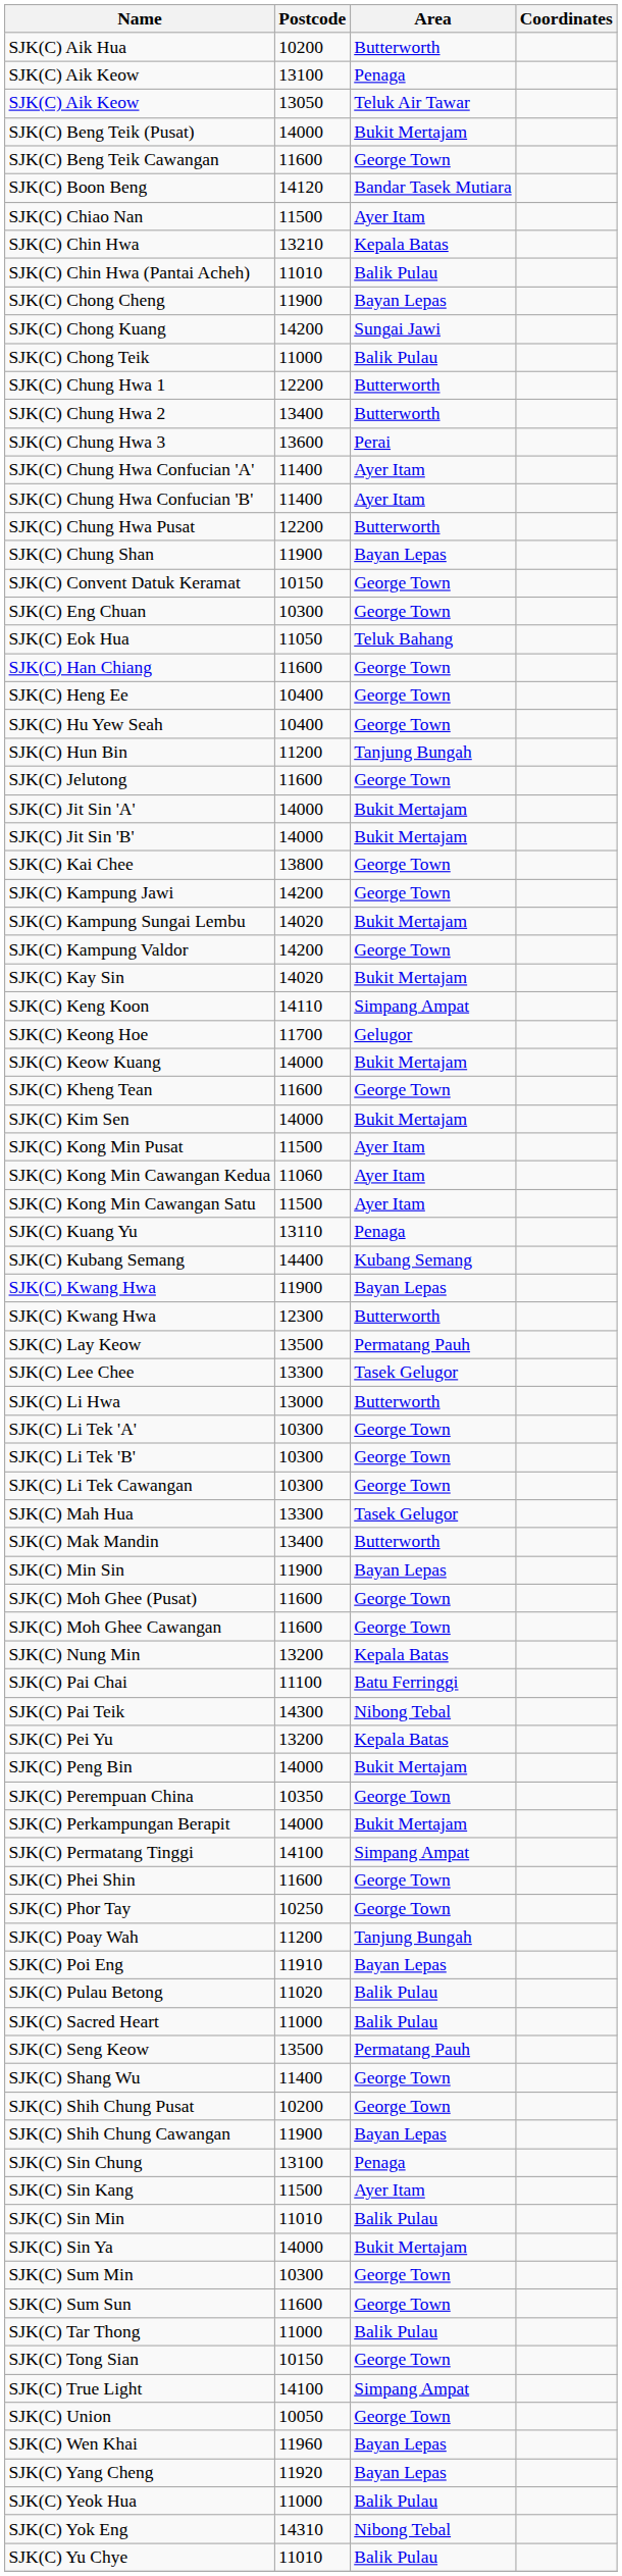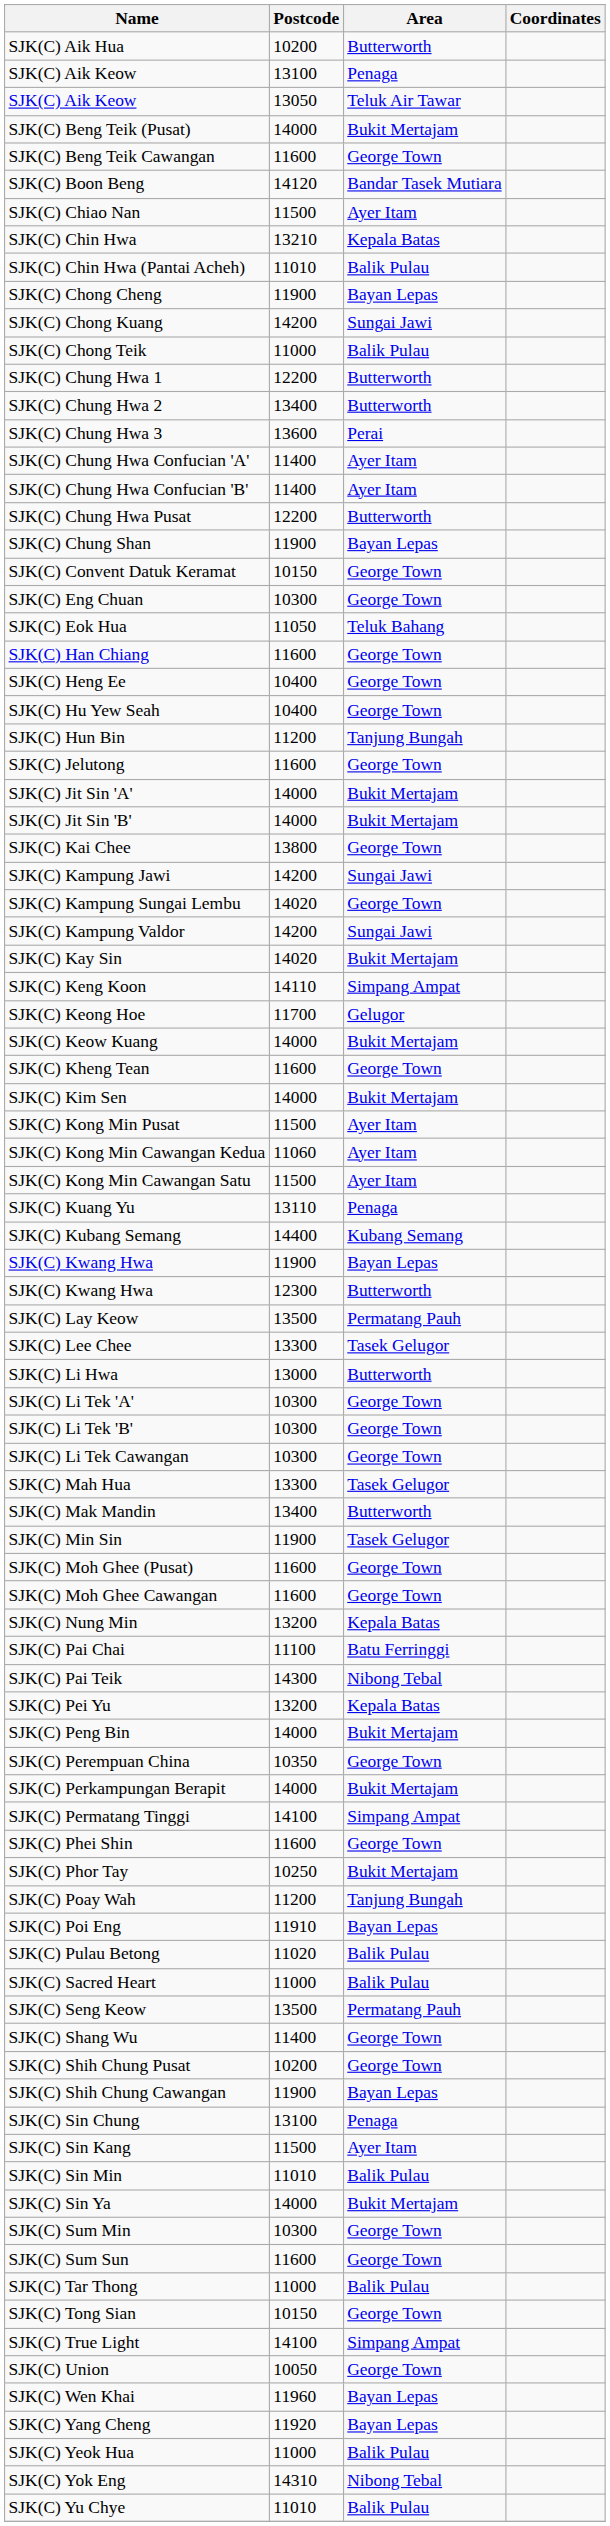 <table class="wikitable sortable">
 <tr>
 <th>Name</th>
 <th>Postcode</th>
 <th>Area</th>
 <th>Coordinates</th>
 </tr>
 <tr>
 <td>SJK(C) Aik Hua</td>
 <td>10200</td>
 <td><a href='#'>Butterworth</a></td>
 <td></td>
 </tr>
 <tr>
 <td>SJK(C) Aik Keow</td>
 <td>13100</td>
 <td><a href='#'>Penaga</a></td>
 <td></td>
 </tr>
 <tr>
 <td><a href='#'>SJK(C) Aik Keow</a></td>
 <td>13050</td>
 <td><a href='#'>Teluk Air Tawar</a></td>
 <td></td>
 </tr>
 <tr>
 <td>SJK(C) Beng Teik  (Pusat)</td>
 <td>14000</td>
 <td><a href='#'>Bukit Mertajam</a></td>
 <td></td>
 </tr>
 <tr>
 <td>SJK(C) Beng Teik Cawangan</td>
 <td>11600</td>
 <td><a href='#'>George Town</a></td>
 <td></td>
 </tr>
 <tr>
 <td>SJK(C) Boon Beng</td>
 <td>14120</td>
 <td><a href='#'>Bandar Tasek Mutiara</a></td>
 <td></td>
 </tr>
 <tr>
 <td>SJK(C) Chiao Nan</td>
 <td>11500</td>
 <td><a href='#'>Ayer Itam</a></td>
 <td></td>
 </tr>
 <tr>
 <td>SJK(C) Chin Hwa</td>
 <td>13210</td>
 <td><a href='#'>Kepala Batas</a></td>
 <td></td>
 </tr>
 <tr>
 <td>SJK(C) Chin Hwa  (Pantai Acheh)</td>
 <td>11010</td>
 <td><a href='#'>Balik Pulau</a></td>
 <td></td>
 </tr>
 <tr>
 <td>SJK(C) Chong Cheng</td>
 <td>11900</td>
 <td><a href='#'>Bayan Lepas</a></td>
 <td></td>
 </tr>
 <tr>
 <td>SJK(C) Chong Kuang</td>
 <td>14200</td>
 <td><a href='#'>Sungai Jawi</a></td>
 <td></td>
 </tr>
 <tr>
 <td>SJK(C) Chong Teik</td>
 <td>11000</td>
 <td><a href='#'>Balik Pulau</a></td>
 <td></td>
 </tr>
 <tr>
 <td>SJK(C) Chung Hwa 1</td>
 <td>12200</td>
 <td><a href='#'>Butterworth</a></td>
 <td></td>
 </tr>
 <tr>
 <td>SJK(C) Chung Hwa 2</td>
 <td>13400</td>
 <td><a href='#'>Butterworth</a></td>
 <td></td>
 </tr>
 <tr>
 <td>SJK(C) Chung Hwa 3</td>
 <td>13600</td>
 <td><a href='#'>Perai</a></td>
 <td></td>
 </tr>
 <tr>
 <td>SJK(C) Chung Hwa Confucian 'A'</td>
 <td>11400</td>
 <td><a href='#'>Ayer Itam</a></td>
 <td></td>
 </tr>
 <tr>
 <td>SJK(C) Chung Hwa Confucian 'B'</td>
 <td>11400</td>
 <td><a href='#'>Ayer Itam</a></td>
 <td></td>
 </tr>
 <tr>
 <td>SJK(C) Chung Hwa Pusat</td>
 <td>12200</td>
 <td><a href='#'>Butterworth</a></td>
 <td></td>
 </tr>
 <tr>
 <td>SJK(C) Chung Shan</td>
 <td>11900</td>
 <td><a href='#'>Bayan Lepas</a></td>
 <td></td>
 </tr>
 <tr>
 <td>SJK(C) Convent Datuk Keramat</td>
 <td>10150</td>
 <td><a href='#'>George Town</a></td>
 <td></td>
 </tr>
 <tr>
 <td>SJK(C) Eng Chuan</td>
 <td>10300</td>
 <td><a href='#'>George Town</a></td>
 <td></td>
 </tr>
 <tr>
 <td>SJK(C) Eok Hua</td>
 <td>11050</td>
 <td><a href='#'>Teluk Bahang</a></td>
 <td></td>
 </tr>
 <tr>
 <td><a href='#'>SJK(C) Han Chiang</a></td>
 <td>11600</td>
 <td><a href='#'>George Town</a></td>
 <td></td>
 </tr>
 <tr>
 <td>SJK(C) Heng Ee</td>
 <td>10400</td>
 <td><a href='#'>George Town</a></td>
 <td></td>
 </tr>
 <tr>
 <td>SJK(C) Hu Yew Seah</td>
 <td>10400</td>
 <td><a href='#'>George Town</a></td>
 <td></td>
 </tr>
 <tr>
 <td>SJK(C) Hun Bin</td>
 <td>11200</td>
 <td><a href='#'>Tanjung Bungah</a></td>
 <td></td>
 </tr>
 <tr>
 <td>SJK(C) Jelutong</td>
 <td>11600</td>
 <td><a href='#'>George Town</a></td>
 <td></td>
 </tr>
 <tr>
 <td>SJK(C) Jit Sin 'A'</td>
 <td>14000</td>
 <td><a href='#'>Bukit Mertajam</a></td>
 <td></td>
 </tr>
 <tr>
 <td>SJK(C) Jit Sin 'B'</td>
 <td>14000</td>
 <td><a href='#'>Bukit Mertajam</a></td>
 <td></td>
 </tr>
 <tr>
 <td>SJK(C) Kai Chee</td>
 <td>13800</td>
 <td><a href='#'>George Town</a></td>
 <td></td>
 </tr>
 <tr>
 <td>SJK(C) Kampung Jawi</td>
 <td>14200</td>
-<td><a href='#'>George Town</a></td>
+<td><a href='#'>Sungai Jawi</a></td>
 <td></td>
 </tr>
 <tr>
 <td>SJK(C) Kampung Sungai Lembu</td>
 <td>14020</td>
-<td><a href='#'>Bukit Mertajam</a></td>
+<td><a href='#'>George Town</a></td>
 <td></td>
 </tr>
 <tr>
 <td>SJK(C) Kampung Valdor</td>
 <td>14200</td>
-<td><a href='#'>George Town</a></td>
+<td><a href='#'>Sungai Jawi</a></td>
 <td></td>
 </tr>
 <tr>
 <td>SJK(C) Kay Sin</td>
 <td>14020</td>
 <td><a href='#'>Bukit Mertajam</a></td>
 <td></td>
 </tr>
 <tr>
 <td>SJK(C) Keng Koon</td>
 <td>14110</td>
 <td><a href='#'>Simpang Ampat</a></td>
 <td></td>
 </tr>
 <tr>
 <td>SJK(C) Keong Hoe</td>
 <td>11700</td>
 <td><a href='#'>Gelugor</a></td>
 <td></td>
 </tr>
 <tr>
 <td>SJK(C) Keow Kuang</td>
 <td>14000</td>
 <td><a href='#'>Bukit Mertajam</a></td>
 <td></td>
 </tr>
 <tr>
 <td>SJK(C) Kheng Tean</td>
 <td>11600</td>
 <td><a href='#'>George Town</a></td>
 <td></td>
 </tr>
 <tr>
 <td>SJK(C) Kim Sen</td>
 <td>14000</td>
 <td><a href='#'>Bukit Mertajam</a></td>
 <td></td>
 </tr>
 <tr>
 <td>SJK(C) Kong Min Pusat</td>
 <td>11500</td>
 <td><a href='#'>Ayer Itam</a></td>
 <td></td>
 </tr>
 <tr>
 <td>SJK(C) Kong Min Cawangan Kedua</td>
 <td>11060</td>
 <td><a href='#'>Ayer Itam</a></td>
 <td></td>
 </tr>
 <tr>
 <td>SJK(C) Kong Min Cawangan Satu</td>
 <td>11500</td>
 <td><a href='#'>Ayer Itam</a></td>
 <td></td>
 </tr>
 <tr>
 <td>SJK(C) Kuang Yu</td>
 <td>13110</td>
 <td><a href='#'>Penaga</a></td>
 <td></td>
 </tr>
 <tr>
 <td>SJK(C) Kubang Semang</td>
 <td>14400</td>
 <td><a href='#'>Kubang Semang</a></td>
 <td></td>
 </tr>
 <tr>
 <td><a href='#'>SJK(C) Kwang Hwa</a></td>
 <td>11900</td>
 <td><a href='#'>Bayan Lepas</a></td>
 <td></td>
 </tr>
 <tr>
 <td>SJK(C) Kwang Hwa</td>
 <td>12300</td>
 <td><a href='#'>Butterworth</a></td>
 <td></td>
 </tr>
 <tr>
 <td>SJK(C) Lay Keow</td>
 <td>13500</td>
 <td><a href='#'>Permatang Pauh</a></td>
 <td></td>
 </tr>
 <tr>
 <td>SJK(C) Lee Chee</td>
 <td>13300</td>
 <td><a href='#'>Tasek Gelugor</a></td>
 <td></td>
 </tr>
 <tr>
 <td>SJK(C) Li Hwa</td>
 <td>13000</td>
 <td><a href='#'>Butterworth</a></td>
 <td></td>
 </tr>
 <tr>
 <td>SJK(C) Li Tek 'A'</td>
 <td>10300</td>
 <td><a href='#'>George Town</a></td>
 <td></td>
 </tr>
 <tr>
 <td>SJK(C) Li Tek 'B'</td>
 <td>10300</td>
 <td><a href='#'>George Town</a></td>
 <td></td>
 </tr>
 <tr>
 <td>SJK(C) Li Tek Cawangan</td>
 <td>10300</td>
 <td><a href='#'>George Town</a></td>
 <td></td>
 </tr>
 <tr>
 <td>SJK(C) Mah Hua</td>
 <td>13300</td>
 <td><a href='#'>Tasek Gelugor</a></td>
 <td></td>
 </tr>
 <tr>
 <td>SJK(C) Mak Mandin</td>
 <td>13400</td>
 <td><a href='#'>Butterworth</a></td>
 <td></td>
 </tr>
 <tr>
 <td>SJK(C) Min Sin</td>
 <td>11900</td>
-<td><a href='#'>Bayan Lepas</a></td>
+<td><a href='#'>Tasek Gelugor</a></td>
 <td></td>
 </tr>
 <tr>
 <td>SJK(C) Moh Ghee  (Pusat)</td>
 <td>11600</td>
 <td><a href='#'>George Town</a></td>
 <td></td>
 </tr>
 <tr>
 <td>SJK(C) Moh Ghee Cawangan</td>
 <td>11600</td>
 <td><a href='#'>George Town</a></td>
 <td></td>
 </tr>
 <tr>
 <td>SJK(C) Nung Min</td>
 <td>13200</td>
 <td><a href='#'>Kepala Batas</a></td>
 <td></td>
 </tr>
 <tr>
 <td>SJK(C) Pai Chai</td>
 <td>11100</td>
 <td><a href='#'>Batu Ferringgi</a></td>
 <td></td>
 </tr>
 <tr>
 <td>SJK(C) Pai Teik</td>
 <td>14300</td>
 <td><a href='#'>Nibong Tebal</a></td>
 <td></td>
 </tr>
 <tr>
 <td>SJK(C) Pei Yu</td>
 <td>13200</td>
 <td><a href='#'>Kepala Batas</a></td>
 <td></td>
 </tr>
 <tr>
 <td>SJK(C) Peng Bin</td>
 <td>14000</td>
 <td><a href='#'>Bukit Mertajam</a></td>
 <td></td>
 </tr>
 <tr>
 <td>SJK(C) Perempuan China</td>
 <td>10350</td>
 <td><a href='#'>George Town</a></td>
 <td></td>
 </tr>
 <tr>
 <td>SJK(C) Perkampungan Berapit</td>
 <td>14000</td>
 <td><a href='#'>Bukit Mertajam</a></td>
 <td></td>
 </tr>
 <tr>
 <td>SJK(C) Permatang Tinggi</td>
 <td>14100</td>
 <td><a href='#'>Simpang Ampat</a></td>
 <td></td>
 </tr>
 <tr>
 <td>SJK(C) Phei Shin</td>
 <td>11600</td>
 <td><a href='#'>George Town</a></td>
 <td></td>
 </tr>
 <tr>
 <td>SJK(C) Phor Tay</td>
 <td>10250</td>
-<td><a href='#'>George Town</a></td>
+<td><a href='#'>Bukit Mertajam</a></td>
 <td></td>
 </tr>
 <tr>
 <td>SJK(C) Poay Wah</td>
 <td>11200</td>
 <td><a href='#'>Tanjung Bungah</a></td>
 <td></td>
 </tr>
 <tr>
 <td>SJK(C) Poi Eng</td>
 <td>11910</td>
 <td><a href='#'>Bayan Lepas</a></td>
 <td></td>
 </tr>
 <tr>
 <td>SJK(C) Pulau Betong</td>
 <td>11020</td>
 <td><a href='#'>Balik Pulau</a></td>
 <td></td>
 </tr>
 <tr>
 <td>SJK(C) Sacred Heart</td>
 <td>11000</td>
 <td><a href='#'>Balik Pulau</a></td>
 <td></td>
 </tr>
 <tr>
 <td>SJK(C) Seng Keow</td>
 <td>13500</td>
 <td><a href='#'>Permatang Pauh</a></td>
 <td></td>
 </tr>
 <tr>
 <td>SJK(C) Shang Wu</td>
 <td>11400</td>
 <td><a href='#'>George Town</a></td>
 <td></td>
 </tr>
 <tr>
 <td>SJK(C) Shih Chung Pusat</td>
 <td>10200</td>
 <td><a href='#'>George Town</a></td>
 <td></td>
 </tr>
 <tr>
 <td>SJK(C) Shih Chung Cawangan</td>
 <td>11900</td>
 <td><a href='#'>Bayan Lepas</a></td>
 <td></td>
 </tr>
 <tr>
 <td>SJK(C) Sin Chung</td>
 <td>13100</td>
 <td><a href='#'>Penaga</a></td>
 <td></td>
 </tr>
 <tr>
 <td>SJK(C) Sin Kang</td>
 <td>11500</td>
 <td><a href='#'>Ayer Itam</a></td>
 <td></td>
 </tr>
 <tr>
 <td>SJK(C) Sin Min</td>
 <td>11010</td>
 <td><a href='#'>Balik Pulau</a></td>
 <td></td>
 </tr>
 <tr>
 <td>SJK(C) Sin Ya</td>
 <td>14000</td>
 <td><a href='#'>Bukit Mertajam</a></td>
 <td></td>
 </tr>
 <tr>
 <td>SJK(C) Sum Min</td>
 <td>10300</td>
 <td><a href='#'>George Town</a></td>
 <td></td>
 </tr>
 <tr>
 <td>SJK(C) Sum Sun</td>
 <td>11600</td>
 <td><a href='#'>George Town</a></td>
 <td></td>
 </tr>
 <tr>
 <td>SJK(C) Tar Thong</td>
 <td>11000</td>
 <td><a href='#'>Balik Pulau</a></td>
 <td></td>
 </tr>
 <tr>
 <td>SJK(C) Tong Sian</td>
 <td>10150</td>
 <td><a href='#'>George Town</a></td>
 <td></td>
 </tr>
 <tr>
 <td>SJK(C) True Light</td>
 <td>14100</td>
 <td><a href='#'>Simpang Ampat</a></td>
 <td></td>
 </tr>
 <tr>
 <td>SJK(C) Union</td>
 <td>10050</td>
 <td><a href='#'>George Town</a></td>
 <td></td>
 </tr>
 <tr>
 <td>SJK(C) Wen Khai</td>
 <td>11960</td>
 <td><a href='#'>Bayan Lepas</a></td>
 <td></td>
 </tr>
 <tr>
 <td>SJK(C) Yang Cheng</td>
 <td>11920</td>
 <td><a href='#'>Bayan Lepas</a></td>
 <td></td>
 </tr>
 <tr>
 <td>SJK(C) Yeok Hua</td>
 <td>11000</td>
 <td><a href='#'>Balik Pulau</a></td>
 <td></td>
 </tr>
 <tr>
 <td>SJK(C) Yok Eng</td>
 <td>14310</td>
 <td><a href='#'>Nibong Tebal</a></td>
 <td></td>
 </tr>
 <tr>
 <td>SJK(C) Yu Chye</td>
 <td>11010</td>
 <td><a href='#'>Balik Pulau</a></td>
 <td></td>
 </tr>
 <tr>
 </tr>
 </table>
